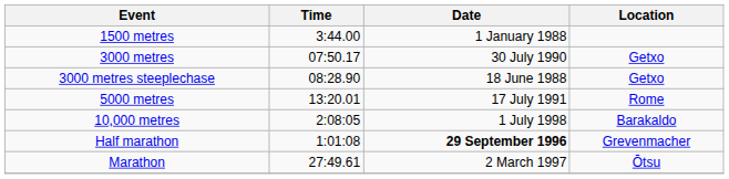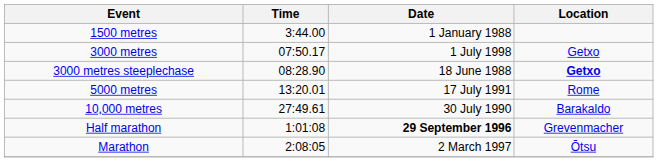 <table class="wikitable" style=" text-align:center; font-size:95%;" width="65%;">
 <tr>
 <th>Event</th>
 <th>Time</th>
 <th>Date</th>
 <th>Location</th>
 </tr>
 <tr>
 <td><a href='#'>1500 metres</a></td>
 <td align=right>3:44.00</td>
 <td align=right>1 January 1988</td>
 <td></td>
 </tr>
 <tr>
 <td><a href='#'>3000 metres</a></td>
 <td align=right>07:50.17</td>
-<td align=right>30 July 1990</td>
+<td align=right>1 July 1998</td>
 <td><a href='#'>Getxo</a></td>
 </tr>
 <tr>
 <td><a href='#'>3000 metres steeplechase</a></td>
 <td align=right>08:28.90</td>
 <td align=right>18 June 1988</td>
-<td><a href='#'>Getxo</a></td>
+<td><strong><a href='#'>Getxo</a></strong></td>
 </tr>
 <tr>
 <td><a href='#'>5000 metres</a></td>
 <td align=right>13:20.01</td>
 <td align=right>17 July 1991</td>
 <td><a href='#'>Rome</a></td>
 </tr>
 <tr>
 <td><a href='#'>10,000 metres</a></td>
-<td align=right>2:08:05</td>
-<td align=right>1 July 1998</td>
+<td align=right>27:49.61</td>
+<td align=right>30 July 1990</td>
 <td><a href='#'>Barakaldo</a></td>
 </tr>
 <tr>
 <td><a href='#'>Half marathon</a></td>
 <td align=right>1:01:08</td>
 <td align=right><strong>29 September 1996</strong></td>
 <td><a href='#'>Grevenmacher</a></td>
 </tr>
 <tr>
 <td><a href='#'>Marathon</a></td>
-<td align=right>27:49.61</td>
+<td align=right>2:08:05</td>
 <td align=right>2 March 1997</td>
 <td><a href='#'>Ōtsu</a></td>
 </tr>
 <tr>
 </tr>
 </table>
